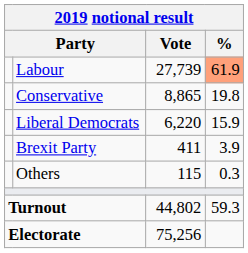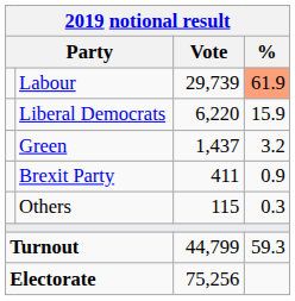 <table class="wikitable">
 <tr>
 <th colspan="4"><a href='#'>2019</a> <a href='#'>notional result</a></th>
 </tr>
 <tr>
 <th bgcolor="#DDDDFF" width="130px" colspan="2">Party</th>
 <th bgcolor="#DDDDFF" width="50px">Vote</th>
 <th bgcolor="#DDDDFF" width="30px">%</th>
 </tr>
 <tr>
 <td></td>
 <td><a href='#'>Labour</a></td>
-<td align=right>27,739</td>
+<td align=right>29,739</td>
 <td align=right style="background: lightsalmon;">61.9</td>
-</tr>
-<tr>
-<td></td>
-<td><a href='#'>Conservative</a></td>
-<td align=right>8,865</td>
-<td align=right>19.8</td>
 </tr>
 <tr>
 <td></td>
 <td><a href='#'>Liberal Democrats</a></td>
 <td align=right>6,220</td>
 <td align=right>15.9</td>
 </tr>
 <tr>
 <td></td>
+<td><a href='#'>Green</a></td>
+<td align=right>1,437</td>
+<td align=right>3.2</td>
+</tr>
+<tr>
+<td></td>
 <td><a href='#'>Brexit Party</a></td>
 <td align=right>411</td>
-<td align=right>3.9</td>
+<td align=right>0.9</td>
 </tr>
 <tr>
 <td></td>
 <td>Others</td>
 <td align=right>115</td>
 <td align=right>0.3</td>
 </tr>
 <tr>
 <td colspan="4" bgcolor="#EAECF0"></td>
 </tr>
 <tr>
 <td colspan="2"><strong>Turnout</strong></td>
-<td align=right>44,802</td>
+<td align=right>44,799</td>
 <td align=right>59.3</td>
 </tr>
 <tr>
 <td colspan="2"><strong>Electorate</strong></td>
 <td align=right>75,256</td>
 </tr>
 </table>
